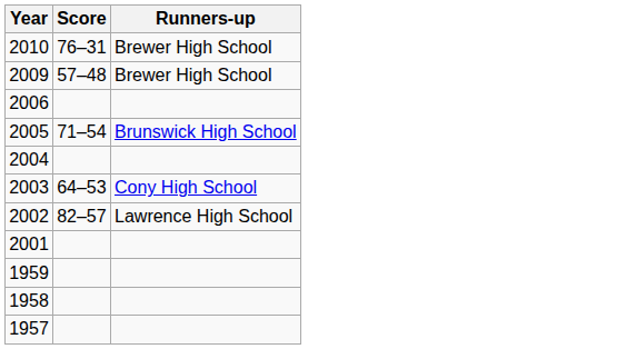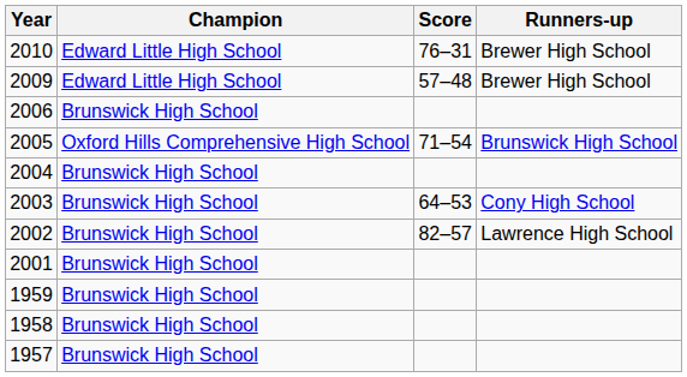 <table class="wikitable" border="1">
 <tr>
 <th>Year</th>
+<th>Champion</th>
 <th>Score</th>
 <th>Runners-up</th>
 </tr>
 <tr>
 <td>2010</td>
+<td><a href='#'>Edward Little High School</a></td>
 <td>76–31</td>
 <td>Brewer High School</td>
 </tr>
 <tr>
 <td>2009</td>
+<td><a href='#'>Edward Little High School</a></td>
 <td>57–48</td>
 <td>Brewer High School</td>
 </tr>
 <tr>
 <td>2006</td>
+<td><a href='#'>Brunswick High School</a></td>
 <td></td>
 <td></td>
 </tr>
 <tr>
 <td>2005</td>
+<td><a href='#'>Oxford Hills Comprehensive High School</a></td>
 <td>71–54</td>
 <td><a href='#'>Brunswick High School</a></td>
 </tr>
 <tr>
 <td>2004</td>
+<td><a href='#'>Brunswick High School</a></td>
 <td></td>
 <td></td>
 </tr>
 <tr>
 <td>2003</td>
+<td><a href='#'>Brunswick High School</a></td>
 <td>64–53</td>
 <td><a href='#'>Cony High School</a></td>
 </tr>
 <tr>
 <td>2002</td>
+<td><a href='#'>Brunswick High School</a></td>
 <td>82–57</td>
 <td>Lawrence High School</td>
 </tr>
 <tr>
 <td>2001</td>
+<td><a href='#'>Brunswick High School</a></td>
 <td></td>
 <td></td>
 </tr>
 <tr>
 <td>1959</td>
+<td><a href='#'>Brunswick High School</a></td>
 <td></td>
 <td></td>
 </tr>
 <tr>
 <td>1958</td>
+<td><a href='#'>Brunswick High School</a></td>
 <td></td>
 <td></td>
 </tr>
 <tr>
 <td>1957</td>
+<td><a href='#'>Brunswick High School</a></td>
 <td></td>
 <td></td>
 </tr>
 </table>
